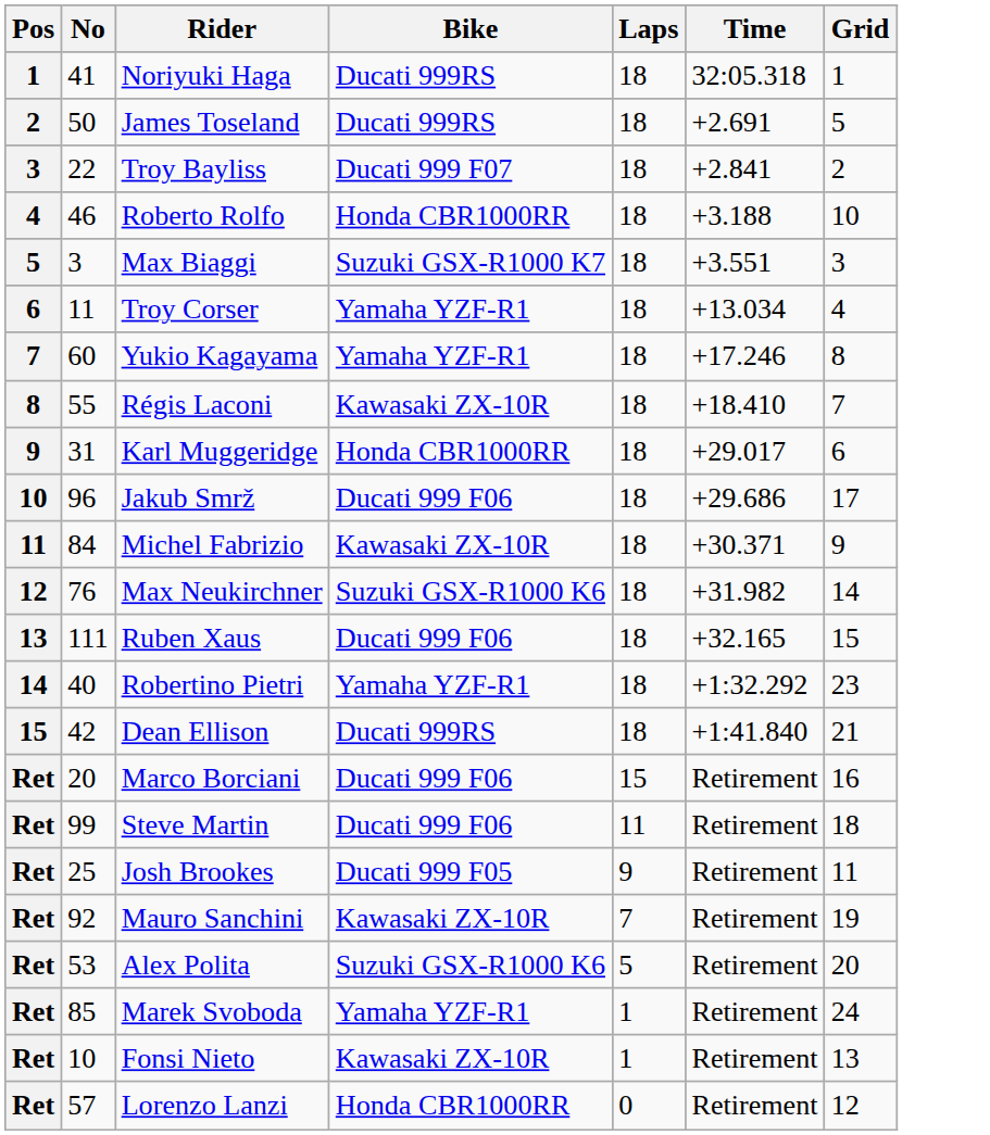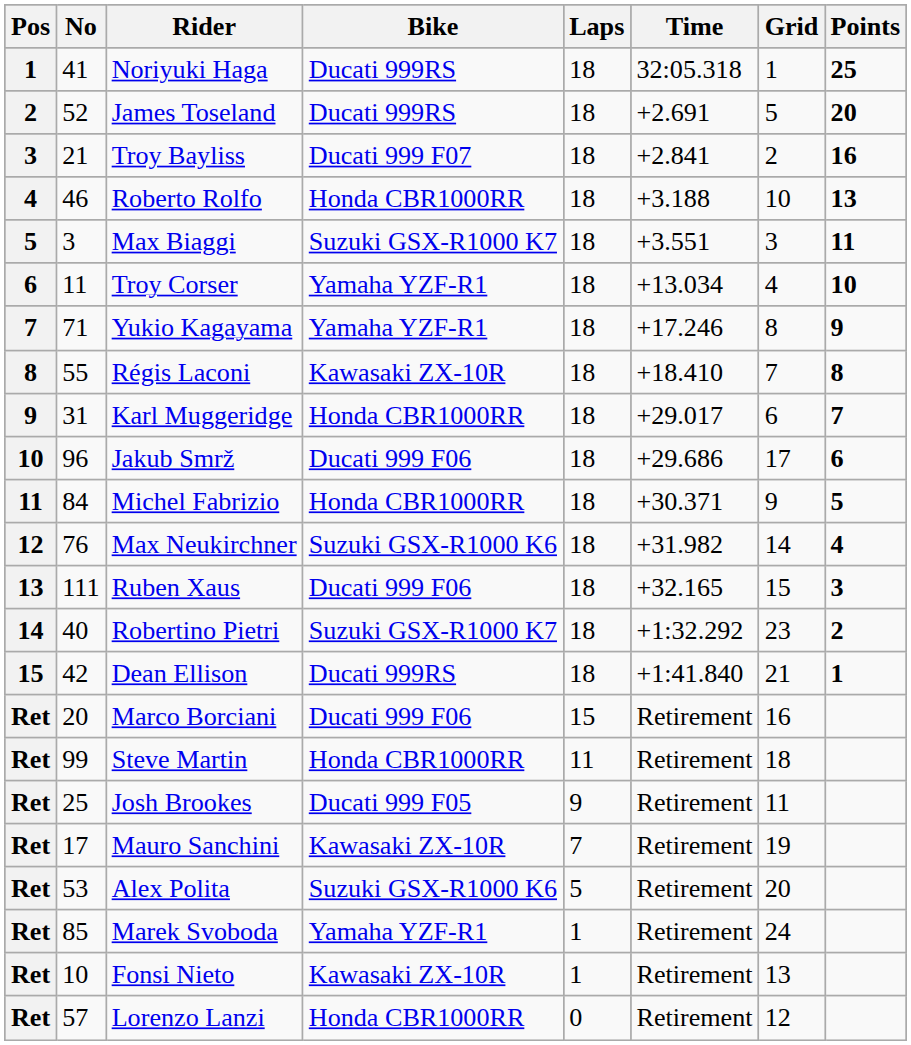 <table class="wikitable" style="font-size: 95%;">
 <tr>
 <th>Pos</th>
 <th>No</th>
 <th>Rider</th>
 <th>Bike</th>
 <th>Laps</th>
 <th>Time</th>
 <th>Grid</th>
+<th>Points</th>
 </tr>
 <tr>
 <th>1</th>
 <td>41</td>
 <td> <a href='#'>Noriyuki Haga</a></td>
 <td><a href='#'>Ducati 999RS</a></td>
 <td>18</td>
 <td>32:05.318</td>
 <td>1</td>
+<td><strong>25</strong></td>
 </tr>
 <tr>
 <th>2</th>
-<td>50</td>
+<td>52</td>
 <td> <a href='#'>James Toseland</a></td>
 <td><a href='#'>Ducati 999RS</a></td>
 <td>18</td>
 <td>+2.691</td>
 <td>5</td>
+<td><strong>20</strong></td>
 </tr>
 <tr>
 <th>3</th>
-<td>22</td>
+<td>21</td>
 <td> <a href='#'>Troy Bayliss</a></td>
 <td><a href='#'>Ducati 999 F07</a></td>
 <td>18</td>
 <td>+2.841</td>
 <td>2</td>
+<td><strong>16</strong></td>
 </tr>
 <tr>
 <th>4</th>
 <td>46</td>
 <td> <a href='#'>Roberto Rolfo</a></td>
 <td><a href='#'>Honda CBR1000RR</a></td>
 <td>18</td>
 <td>+3.188</td>
 <td>10</td>
+<td><strong>13</strong></td>
 </tr>
 <tr>
 <th>5</th>
 <td>3</td>
 <td> <a href='#'>Max Biaggi</a></td>
 <td><a href='#'>Suzuki GSX-R1000 K7</a></td>
 <td>18</td>
 <td>+3.551</td>
 <td>3</td>
+<td><strong>11</strong></td>
 </tr>
 <tr>
 <th>6</th>
 <td>11</td>
 <td> <a href='#'>Troy Corser</a></td>
 <td><a href='#'>Yamaha YZF-R1</a></td>
 <td>18</td>
 <td>+13.034</td>
 <td>4</td>
+<td><strong>10</strong></td>
 </tr>
 <tr>
 <th>7</th>
-<td>60</td>
+<td>71</td>
 <td> <a href='#'>Yukio Kagayama</a></td>
 <td><a href='#'>Yamaha YZF-R1</a></td>
 <td>18</td>
 <td>+17.246</td>
 <td>8</td>
+<td><strong>9</strong></td>
 </tr>
 <tr>
 <th>8</th>
 <td>55</td>
 <td> <a href='#'>Régis Laconi</a></td>
 <td><a href='#'>Kawasaki ZX-10R</a></td>
 <td>18</td>
 <td>+18.410</td>
 <td>7</td>
+<td><strong>8</strong></td>
 </tr>
 <tr>
 <th>9</th>
 <td>31</td>
 <td> <a href='#'>Karl Muggeridge</a></td>
 <td><a href='#'>Honda CBR1000RR</a></td>
 <td>18</td>
 <td>+29.017</td>
 <td>6</td>
+<td><strong>7</strong></td>
 </tr>
 <tr>
 <th>10</th>
 <td>96</td>
 <td> <a href='#'>Jakub Smrž</a></td>
 <td><a href='#'>Ducati 999 F06</a></td>
 <td>18</td>
 <td>+29.686</td>
 <td>17</td>
+<td><strong>6</strong></td>
 </tr>
 <tr>
 <th>11</th>
 <td>84</td>
 <td> <a href='#'>Michel Fabrizio</a></td>
-<td><a href='#'>Kawasaki ZX-10R</a></td>
+<td><a href='#'>Honda CBR1000RR</a></td>
 <td>18</td>
 <td>+30.371</td>
 <td>9</td>
+<td><strong>5</strong></td>
 </tr>
 <tr>
 <th>12</th>
 <td>76</td>
 <td> <a href='#'>Max Neukirchner</a></td>
 <td><a href='#'>Suzuki GSX-R1000 K6</a></td>
 <td>18</td>
 <td>+31.982</td>
 <td>14</td>
+<td><strong>4</strong></td>
 </tr>
 <tr>
 <th>13</th>
 <td>111</td>
 <td> <a href='#'>Ruben Xaus</a></td>
 <td><a href='#'>Ducati 999 F06</a></td>
 <td>18</td>
 <td>+32.165</td>
 <td>15</td>
+<td><strong>3</strong></td>
 </tr>
 <tr>
 <th>14</th>
 <td>40</td>
 <td> <a href='#'>Robertino Pietri</a></td>
-<td><a href='#'>Yamaha YZF-R1</a></td>
+<td><a href='#'>Suzuki GSX-R1000 K7</a></td>
 <td>18</td>
 <td>+1:32.292</td>
 <td>23</td>
+<td><strong>2</strong></td>
 </tr>
 <tr>
 <th>15</th>
 <td>42</td>
 <td> <a href='#'>Dean Ellison</a></td>
 <td><a href='#'>Ducati 999RS</a></td>
 <td>18</td>
 <td>+1:41.840</td>
 <td>21</td>
+<td><strong>1</strong></td>
 </tr>
 <tr>
 <th>Ret</th>
 <td>20</td>
 <td> <a href='#'>Marco Borciani</a></td>
 <td><a href='#'>Ducati 999 F06</a></td>
 <td>15</td>
 <td>Retirement</td>
 <td>16</td>
+<td></td>
 </tr>
 <tr>
 <th>Ret</th>
 <td>99</td>
 <td> <a href='#'>Steve Martin</a></td>
-<td><a href='#'>Ducati 999 F06</a></td>
+<td><a href='#'>Honda CBR1000RR</a></td>
 <td>11</td>
 <td>Retirement</td>
 <td>18</td>
+<td></td>
 </tr>
 <tr>
 <th>Ret</th>
 <td>25</td>
 <td> <a href='#'>Josh Brookes</a></td>
 <td><a href='#'>Ducati 999 F05</a></td>
 <td>9</td>
 <td>Retirement</td>
 <td>11</td>
+<td></td>
 </tr>
 <tr>
 <th>Ret</th>
-<td>92</td>
+<td>17</td>
 <td> <a href='#'>Mauro Sanchini</a></td>
 <td><a href='#'>Kawasaki ZX-10R</a></td>
 <td>7</td>
 <td>Retirement</td>
 <td>19</td>
+<td></td>
 </tr>
 <tr>
 <th>Ret</th>
 <td>53</td>
 <td> <a href='#'>Alex Polita</a></td>
 <td><a href='#'>Suzuki GSX-R1000 K6</a></td>
 <td>5</td>
 <td>Retirement</td>
 <td>20</td>
+<td></td>
 </tr>
 <tr>
 <th>Ret</th>
 <td>85</td>
 <td> <a href='#'>Marek Svoboda</a></td>
 <td><a href='#'>Yamaha YZF-R1</a></td>
 <td>1</td>
 <td>Retirement</td>
 <td>24</td>
+<td></td>
 </tr>
 <tr>
 <th>Ret</th>
 <td>10</td>
 <td> <a href='#'>Fonsi Nieto</a></td>
 <td><a href='#'>Kawasaki ZX-10R</a></td>
 <td>1</td>
 <td>Retirement</td>
 <td>13</td>
+<td></td>
 </tr>
 <tr>
 <th>Ret</th>
 <td>57</td>
 <td> <a href='#'>Lorenzo Lanzi</a></td>
 <td><a href='#'>Honda CBR1000RR</a></td>
 <td>0</td>
 <td>Retirement</td>
 <td>12</td>
+<td></td>
 </tr>
 </table>
